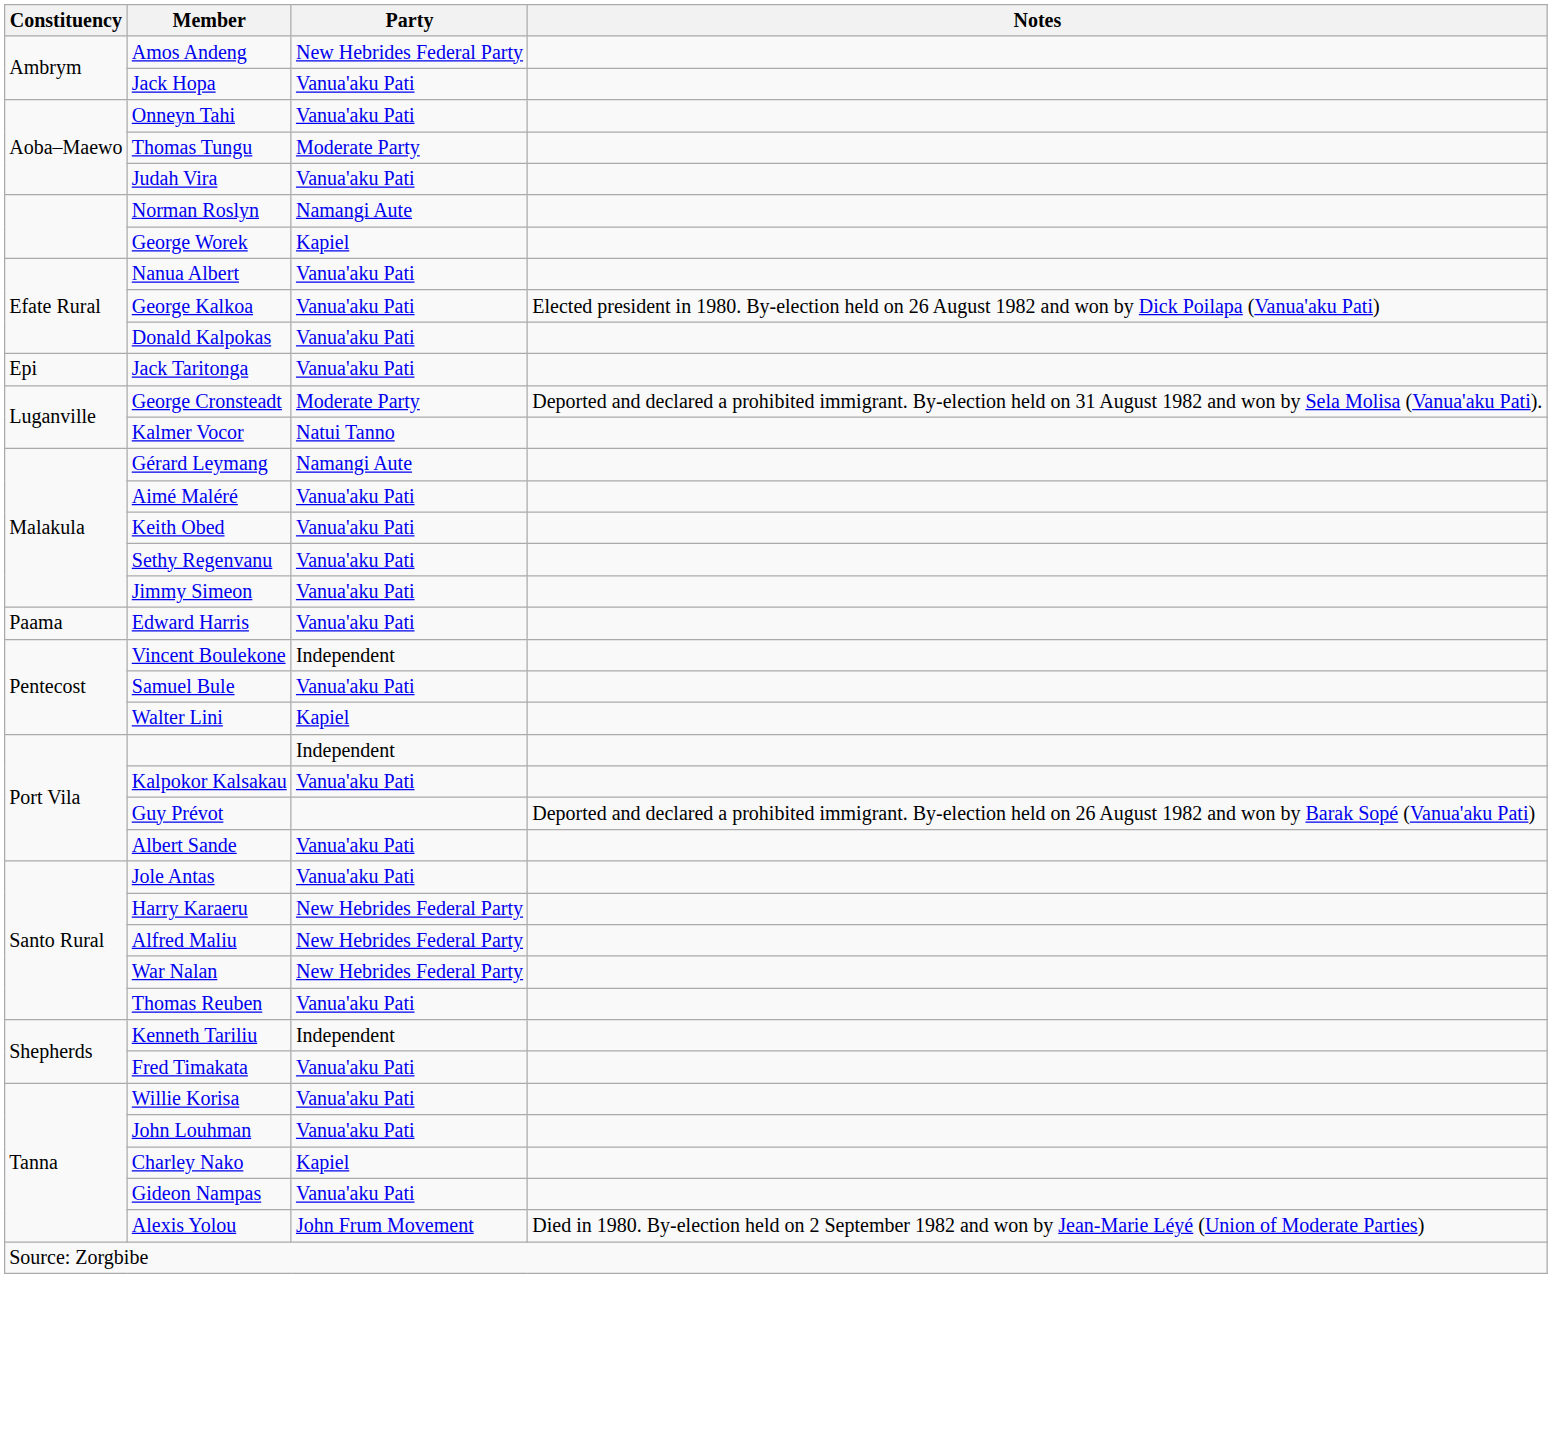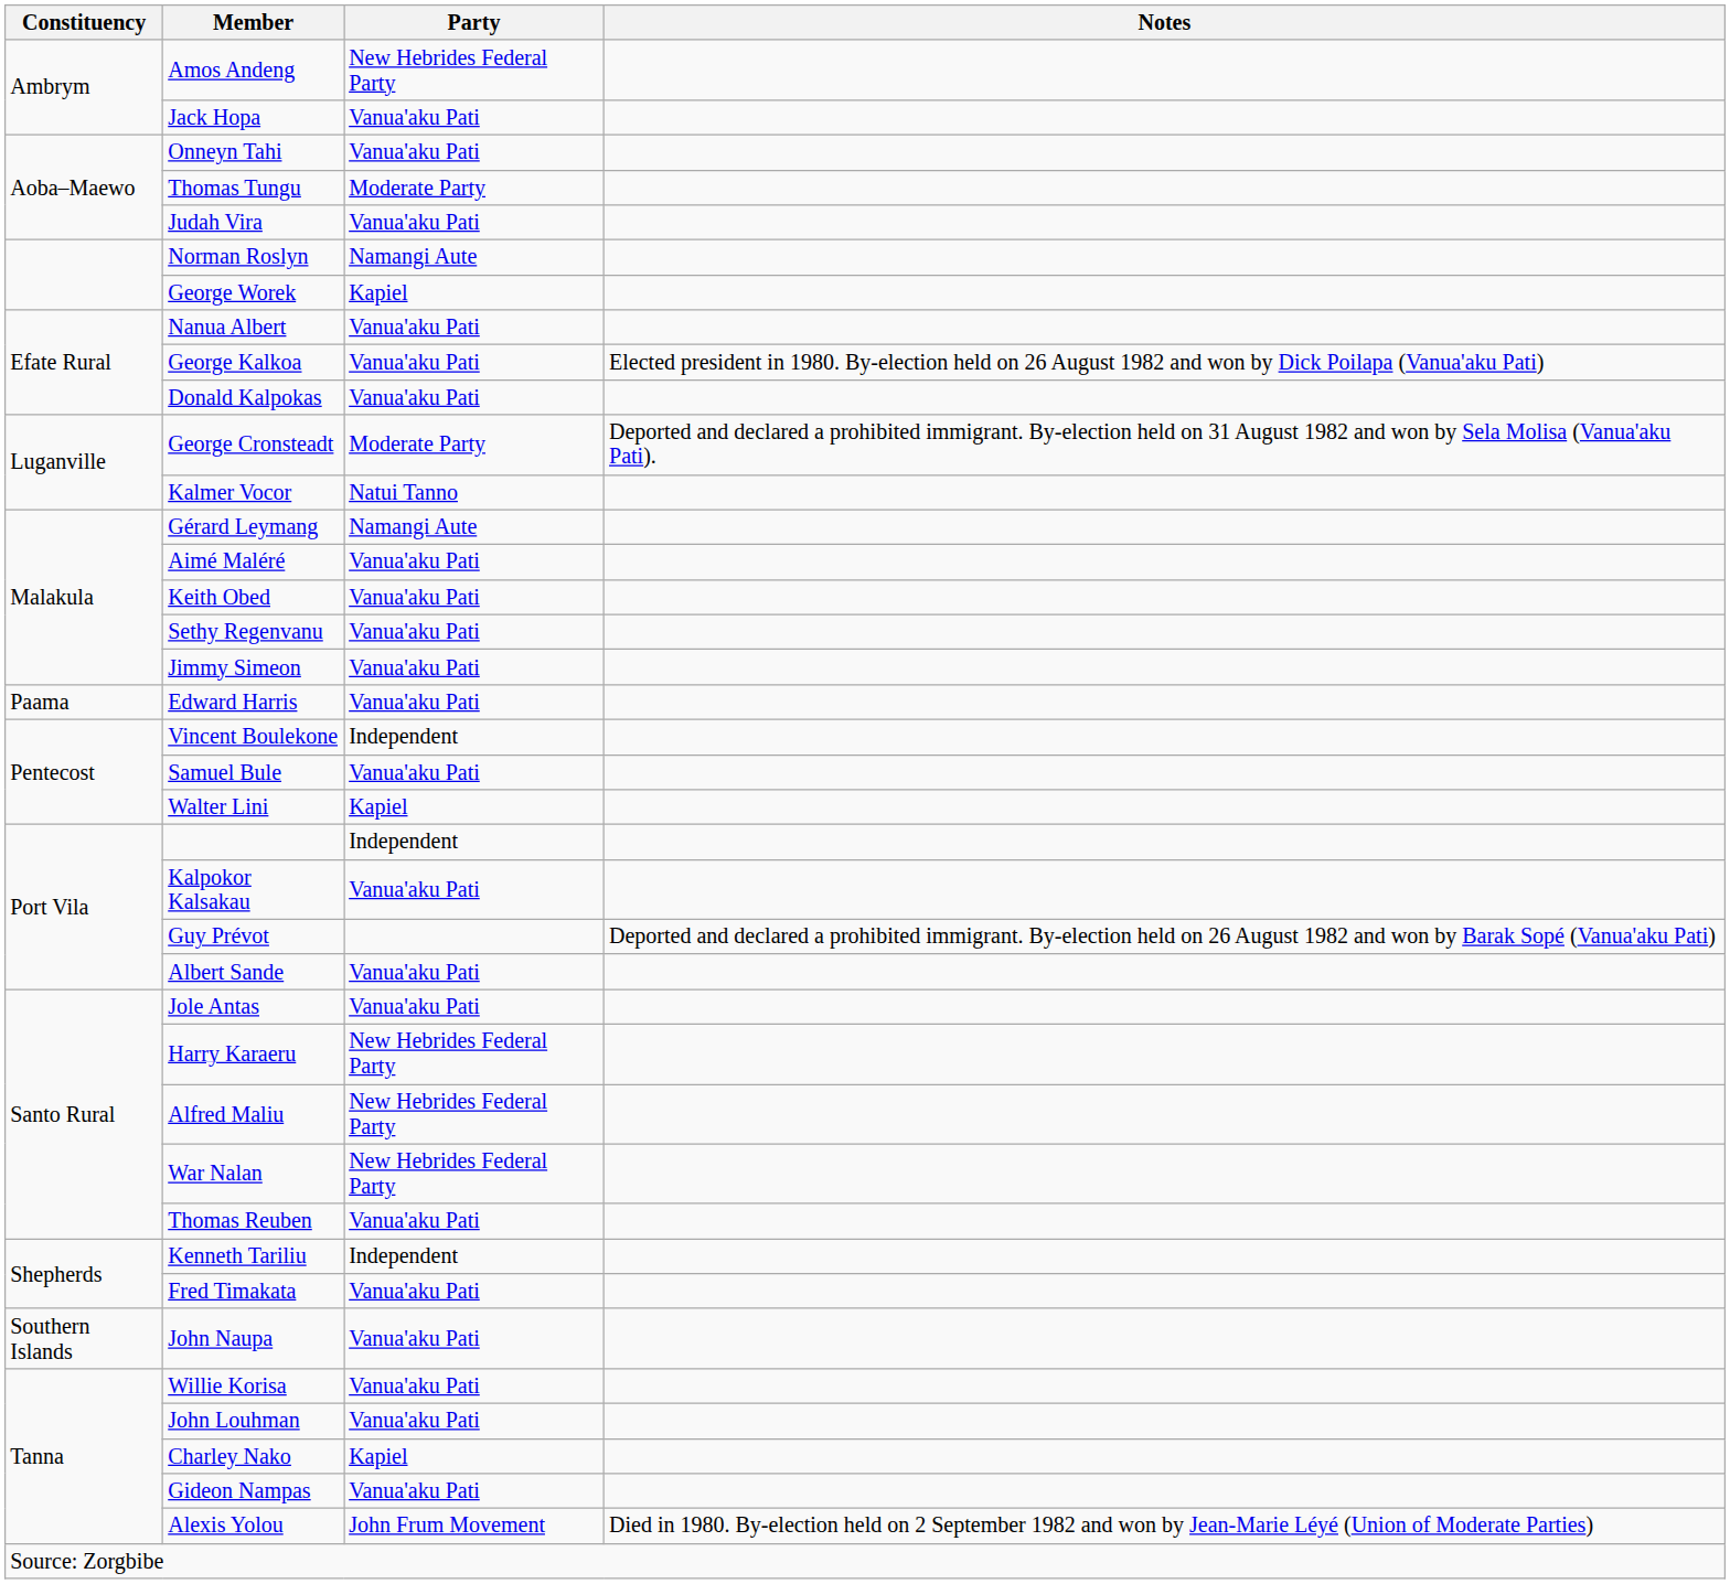 <table class="wikitable sortable">
 <tr>
 <th>Constituency</th>
 <th>Member</th>
 <th>Party</th>
 <th>Notes</th>
 </tr>
 <tr>
 <td rowspan=2>Ambrym</td>
 <td><a href='#'>Amos Andeng</a></td>
 <td><a href='#'>New Hebrides Federal Party</a></td>
 <td></td>
 </tr>
 <tr>
 <td><a href='#'>Jack Hopa</a></td>
 <td><a href='#'>Vanua'aku Pati</a></td>
 <td></td>
 </tr>
 <tr>
 <td rowspan=3>Aoba–Maewo</td>
 <td><a href='#'>Onneyn Tahi</a></td>
 <td><a href='#'>Vanua'aku Pati</a></td>
 <td></td>
 </tr>
 <tr>
 <td><a href='#'>Thomas Tungu</a></td>
 <td><a href='#'>Moderate Party</a></td>
 <td></td>
 </tr>
 <tr>
 <td><a href='#'>Judah Vira</a></td>
 <td><a href='#'>Vanua'aku Pati</a></td>
 <td></td>
 </tr>
 <tr>
 <td rowspan=2></td>
 <td><a href='#'>Norman Roslyn</a></td>
 <td><a href='#'>Namangi Aute</a></td>
 <td></td>
 </tr>
 <tr>
 <td><a href='#'>George Worek</a></td>
 <td><a href='#'>Kapiel</a></td>
 <td></td>
 </tr>
 <tr>
 <td rowspan=3>Efate Rural</td>
 <td><a href='#'>Nanua Albert</a></td>
 <td><a href='#'>Vanua'aku Pati</a></td>
 <td></td>
 </tr>
 <tr>
 <td><a href='#'>George Kalkoa</a></td>
 <td><a href='#'>Vanua'aku Pati</a></td>
 <td>Elected president in 1980. By-election held on 26 August 1982 and won by <a href='#'>Dick Poilapa</a> (<a href='#'>Vanua'aku Pati</a>)</td>
 </tr>
 <tr>
 <td><a href='#'>Donald Kalpokas</a></td>
-<td><a href='#'>Vanua'aku Pati</a></td>
-<td></td>
-</tr>
-<tr>
-<td>Epi</td>
-<td><a href='#'>Jack Taritonga</a></td>
 <td><a href='#'>Vanua'aku Pati</a></td>
 <td></td>
 </tr>
 <tr>
 <td rowspan=2>Luganville</td>
 <td><a href='#'>George Cronsteadt</a></td>
 <td><a href='#'>Moderate Party</a></td>
 <td>Deported and declared a prohibited immigrant. By-election held on 31 August 1982 and won by <a href='#'>Sela Molisa</a> (<a href='#'>Vanua'aku Pati</a>).</td>
 </tr>
 <tr>
 <td><a href='#'>Kalmer Vocor</a></td>
 <td><a href='#'>Natui Tanno</a></td>
 <td></td>
 </tr>
 <tr>
 <td rowspan=5>Malakula</td>
 <td><a href='#'>Gérard Leymang</a></td>
 <td><a href='#'>Namangi Aute</a></td>
 <td></td>
 </tr>
 <tr>
 <td><a href='#'>Aimé Maléré</a></td>
 <td><a href='#'>Vanua'aku Pati</a></td>
 <td></td>
 </tr>
 <tr>
 <td><a href='#'>Keith Obed</a></td>
 <td><a href='#'>Vanua'aku Pati</a></td>
 <td></td>
 </tr>
 <tr>
 <td><a href='#'>Sethy Regenvanu</a></td>
 <td><a href='#'>Vanua'aku Pati</a></td>
 <td></td>
 </tr>
 <tr>
 <td><a href='#'>Jimmy Simeon</a></td>
 <td><a href='#'>Vanua'aku Pati</a></td>
 <td></td>
 </tr>
 <tr>
 <td>Paama</td>
 <td><a href='#'>Edward Harris</a></td>
 <td><a href='#'>Vanua'aku Pati</a></td>
 <td></td>
 </tr>
 <tr>
 <td rowspan=3>Pentecost</td>
 <td><a href='#'>Vincent Boulekone</a></td>
 <td>Independent</td>
 <td></td>
 </tr>
 <tr>
 <td><a href='#'>Samuel Bule</a></td>
 <td><a href='#'>Vanua'aku Pati</a></td>
 <td></td>
 </tr>
 <tr>
 <td><a href='#'>Walter Lini</a></td>
 <td><a href='#'>Kapiel</a></td>
 <td></td>
 </tr>
 <tr>
 <td rowspan=4>Port Vila</td>
 <td></td>
 <td>Independent</td>
 <td></td>
 </tr>
 <tr>
 <td><a href='#'>Kalpokor Kalsakau</a></td>
 <td><a href='#'>Vanua'aku Pati</a></td>
 <td></td>
 </tr>
 <tr>
 <td><a href='#'>Guy Prévot</a></td>
 <td></td>
 <td>Deported and declared a prohibited immigrant. By-election held on 26 August 1982 and won by <a href='#'>Barak Sopé</a> (<a href='#'>Vanua'aku Pati</a>)</td>
 </tr>
 <tr>
 <td><a href='#'>Albert Sande</a></td>
 <td><a href='#'>Vanua'aku Pati</a></td>
 <td></td>
 </tr>
 <tr>
 <td rowspan=5>Santo Rural</td>
 <td><a href='#'>Jole Antas</a></td>
 <td><a href='#'>Vanua'aku Pati</a></td>
 <td></td>
 </tr>
 <tr>
 <td><a href='#'>Harry Karaeru</a></td>
 <td><a href='#'>New Hebrides Federal Party</a></td>
 <td></td>
 </tr>
 <tr>
 <td><a href='#'>Alfred Maliu</a></td>
 <td><a href='#'>New Hebrides Federal Party</a></td>
 <td></td>
 </tr>
 <tr>
 <td><a href='#'>War Nalan</a></td>
 <td><a href='#'>New Hebrides Federal Party</a></td>
 <td></td>
 </tr>
 <tr>
 <td><a href='#'>Thomas Reuben</a></td>
 <td><a href='#'>Vanua'aku Pati</a></td>
 <td></td>
 </tr>
 <tr>
 <td rowspan=2>Shepherds</td>
 <td><a href='#'>Kenneth Tariliu</a></td>
 <td>Independent</td>
 <td></td>
 </tr>
 <tr>
 <td><a href='#'>Fred Timakata</a></td>
 <td><a href='#'>Vanua'aku Pati</a></td>
 <td></td>
 </tr>
 <tr>
+<td>Southern Islands</td>
+<td><a href='#'>John Naupa</a></td>
+<td><a href='#'>Vanua'aku Pati</a></td>
+<td></td>
+</tr>
+<tr>
 <td rowspan=5>Tanna</td>
 <td><a href='#'>Willie Korisa</a></td>
 <td><a href='#'>Vanua'aku Pati</a></td>
 <td></td>
 </tr>
 <tr>
 <td><a href='#'>John Louhman</a></td>
 <td><a href='#'>Vanua'aku Pati</a></td>
 <td></td>
 </tr>
 <tr>
 <td><a href='#'>Charley Nako</a></td>
 <td><a href='#'>Kapiel</a></td>
 <td></td>
 </tr>
 <tr>
 <td><a href='#'>Gideon Nampas</a></td>
 <td><a href='#'>Vanua'aku Pati</a></td>
 <td></td>
 </tr>
 <tr>
 <td><a href='#'>Alexis Yolou</a></td>
 <td><a href='#'>John Frum Movement</a></td>
 <td>Died in 1980. By-election held on 2 September 1982 and won by <a href='#'>Jean-Marie Léyé</a> (<a href='#'>Union of Moderate Parties</a>)</td>
 </tr>
 <tr class=sortbottom>
 <td colspan=4 align=left>Source: Zorgbibe</td>
 </tr>
 </table>
